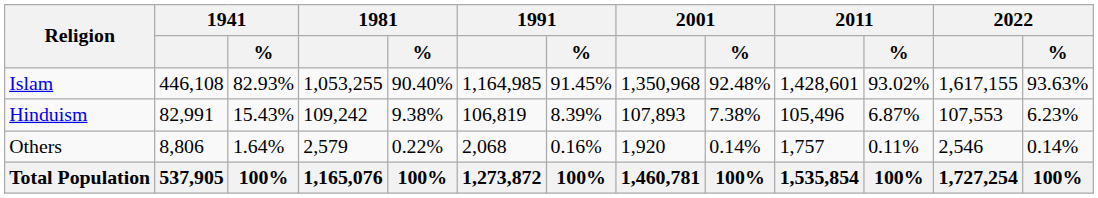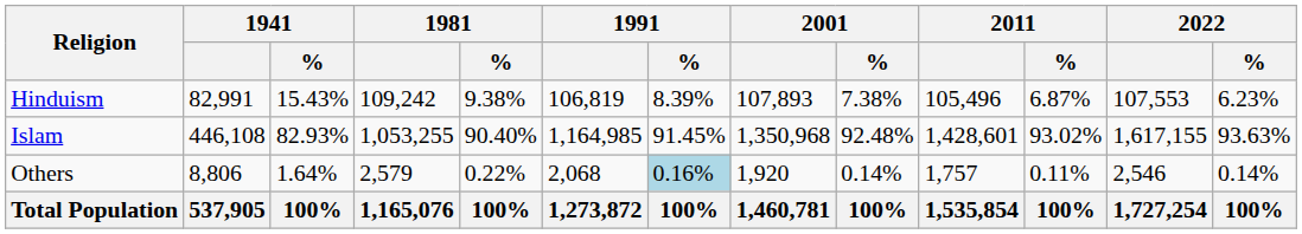 <table class="wikitable sortable">
 <tr>
 <th rowspan="2">Religion</th>
 <th colspan="2">1941</th>
 <th colspan="2">1981</th>
 <th colspan="2">1991</th>
 <th colspan="2">2001</th>
 <th colspan="2">2011</th>
 <th colspan="2">2022</th>
 </tr>
 <tr>
 <th></th>
 <th>%</th>
 <th></th>
 <th>%</th>
 <th></th>
 <th>%</th>
 <th></th>
 <th>%</th>
 <th></th>
 <th>%</th>
 <th></th>
 <th>%</th>
 </tr>
 <tr>
+<td><a href='#'>Hinduism</a> </td>
+<td>82,991</td>
+<td>15.43%</td>
+<td>109,242</td>
+<td>9.38%</td>
+<td>106,819</td>
+<td>8.39%</td>
+<td>107,893</td>
+<td>7.38%</td>
+<td>105,496</td>
+<td>6.87%</td>
+<td>107,553</td>
+<td>6.23%</td>
+</tr>
+<tr>
 <td><a href='#'>Islam</a> </td>
 <td>446,108</td>
 <td>82.93%</td>
 <td>1,053,255</td>
 <td>90.40%</td>
 <td>1,164,985</td>
 <td>91.45%</td>
 <td>1,350,968</td>
 <td>92.48%</td>
 <td>1,428,601</td>
 <td>93.02%</td>
 <td>1,617,155</td>
 <td>93.63%</td>
 </tr>
 <tr>
-<td><a href='#'>Hinduism</a> </td>
-<td>82,991</td>
-<td>15.43%</td>
-<td>109,242</td>
-<td>9.38%</td>
-<td>106,819</td>
-<td>8.39%</td>
-<td>107,893</td>
-<td>7.38%</td>
-<td>105,496</td>
-<td>6.87%</td>
-<td>107,553</td>
-<td>6.23%</td>
-</tr>
-<tr>
 <td>Others </td>
 <td>8,806</td>
 <td>1.64%</td>
 <td>2,579</td>
 <td>0.22%</td>
 <td>2,068</td>
-<td>0.16%</td>
+<td style="background: lightblue;">0.16%</td>
 <td>1,920</td>
 <td>0.14%</td>
 <td>1,757</td>
 <td>0.11%</td>
 <td>2,546</td>
 <td>0.14%</td>
 </tr>
 <tr>
 <th>Total Population</th>
 <th>537,905</th>
 <th>100%</th>
 <th>1,165,076</th>
 <th>100%</th>
 <th>1,273,872</th>
 <th>100%</th>
 <th>1,460,781</th>
 <th>100%</th>
 <th>1,535,854</th>
 <th>100%</th>
 <th>1,727,254</th>
 <th>100%</th>
 </tr>
 </table>
